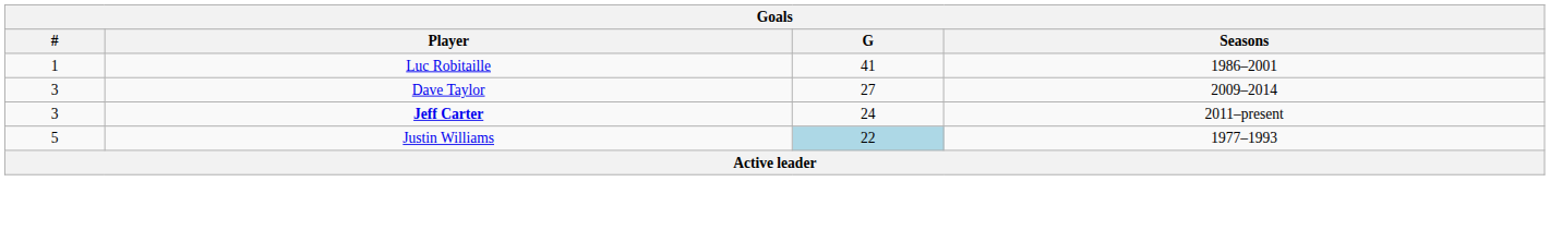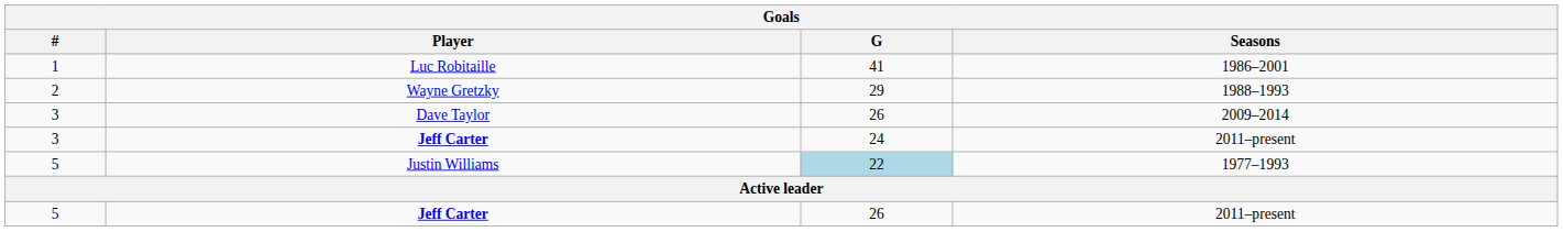 <table class="wikitable" style="text-align: center; font-size: 95%" width="80%">
 <tr>
 <th colspan="4">Goals</th>
 </tr>
 <tr>
 <th>#</th>
 <th>Player</th>
 <th>G</th>
 <th>Seasons</th>
 </tr>
 <tr>
 <td>1</td>
 <td><a href='#'>Luc Robitaille</a></td>
 <td>41</td>
 <td>1986–2001</td>
 </tr>
 <tr>
+<td>2</td>
+<td><a href='#'>Wayne Gretzky</a></td>
+<td>29</td>
+<td>1988–1993</td>
+</tr>
+<tr>
 <td>3</td>
 <td><a href='#'>Dave Taylor</a></td>
-<td>27</td>
+<td>26</td>
 <td>2009–2014</td>
 </tr>
 <tr>
 <td>3</td>
 <td><strong><a href='#'>Jeff Carter</a></strong></td>
 <td>24</td>
 <td>2011–present</td>
 </tr>
 <tr>
 <td>5</td>
 <td><a href='#'>Justin Williams</a></td>
 <td style="background: lightblue;">22</td>
 <td>1977–1993</td>
 </tr>
 <tr>
 <th colspan="4">Active leader</th>
 </tr>
+<tr>
+<td>5</td>
+<td><strong><a href='#'>Jeff Carter</a></strong></td>
+<td>26</td>
+<td>2011–present</td>
+</tr>
 </table>
